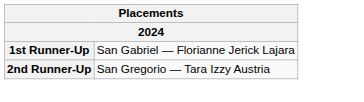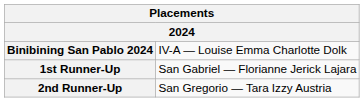 <table class=wikitable>
 <tr>
 <th colspan=2>Placements</th>
 </tr>
 <tr>
 <th colspan=2>2024</th>
+</tr>
+<tr>
+<th>Binibining San Pablo 2024</th>
+<td>IV-A — Louise Emma Charlotte Dolk</td>
 </tr>
 <tr>
 <th>1st Runner-Up</th>
 <td>San Gabriel — Florianne Jerick Lajara</td>
 </tr>
 <tr>
 <th>2nd Runner-Up</th>
 <td>San Gregorio — Tara Izzy Austria</td>
 </tr>
 </table>
